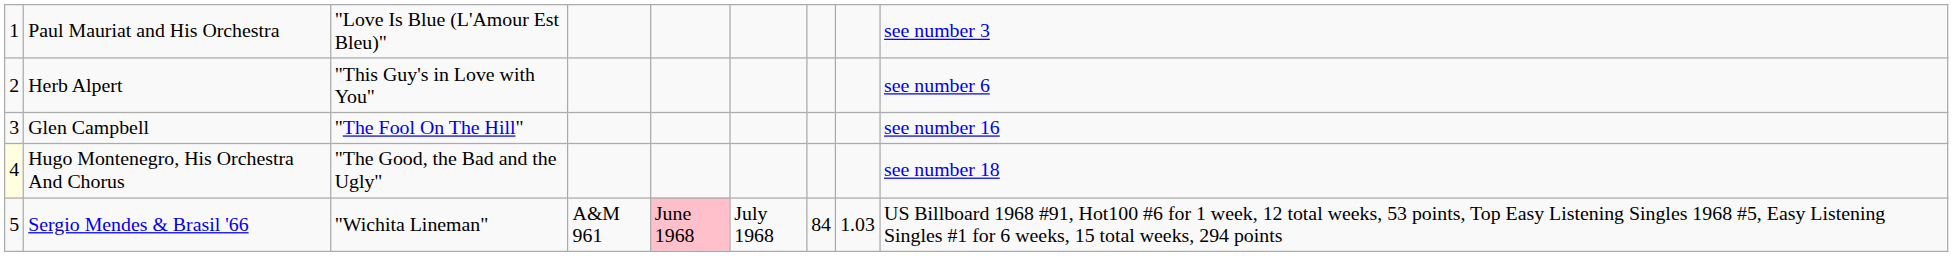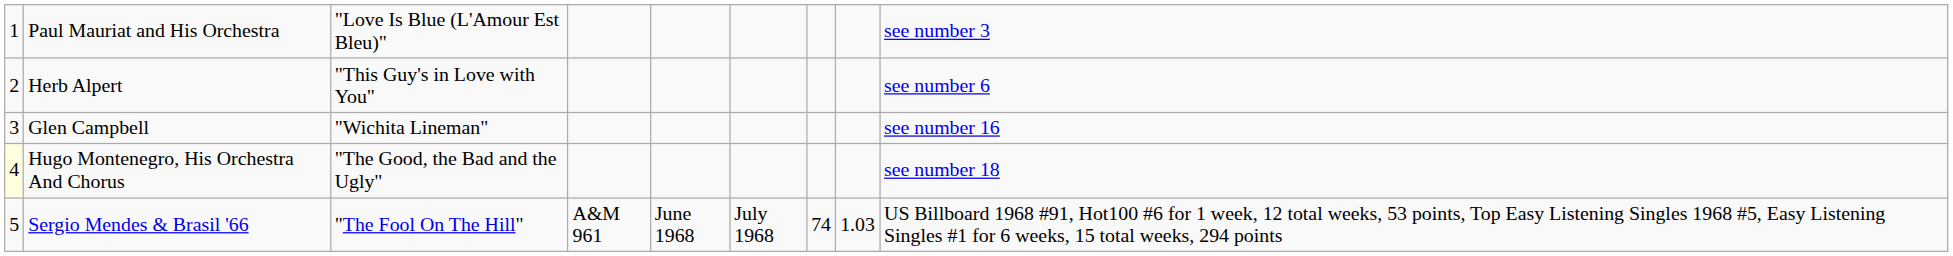 <table class="wikitable sortable">
 <tr>
 <td>1</td>
 <td>Paul Mauriat and His Orchestra</td>
 <td>"Love Is Blue (L'Amour Est Bleu)"</td>
 <td></td>
 <td></td>
 <td></td>
 <td></td>
 <td></td>
 <td><a href='#'>see number 3</a></td>
 </tr>
 <tr>
 <td>2</td>
 <td>Herb Alpert</td>
 <td>"This Guy's in Love with You"</td>
 <td></td>
 <td></td>
 <td></td>
 <td></td>
 <td></td>
 <td><a href='#'>see number 6</a></td>
 </tr>
 <tr>
 <td>3</td>
 <td>Glen Campbell</td>
-<td>"<a href='#'>The Fool On The Hill</a>"</td>
+<td>"Wichita Lineman"</td>
 <td></td>
 <td></td>
 <td></td>
 <td></td>
 <td></td>
 <td><a href='#'>see number 16</a></td>
 </tr>
 <tr>
 <td style="background: lightyellow;">4</td>
 <td>Hugo Montenegro, His Orchestra And Chorus</td>
 <td>"The Good, the Bad and the Ugly"</td>
 <td></td>
 <td></td>
 <td></td>
 <td></td>
 <td></td>
 <td><a href='#'>see number 18</a></td>
 </tr>
 <tr>
 <td>5</td>
 <td><a href='#'>Sergio Mendes & Brasil '66</a></td>
-<td>"Wichita Lineman"</td>
+<td>"<a href='#'>The Fool On The Hill</a>"</td>
 <td>A&M 961</td>
-<td style="background: pink;">June 1968</td>
+<td>June 1968</td>
 <td>July 1968</td>
-<td>84</td>
+<td>74</td>
 <td>1.03</td>
 <td>US Billboard 1968 #91, Hot100 #6 for 1 week, 12 total weeks, 53 points, Top Easy Listening Singles 1968 #5, Easy Listening Singles #1 for 6 weeks, 15 total weeks, 294 points</td>
 </tr>
 </table>
